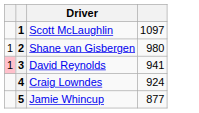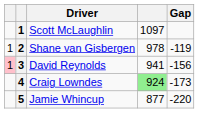 <table class="wikitable" style="font-size: 95%;">
 <tr>
 <th></th>
 <th></th>
 <th>Driver</th>
 <th></th>
+<th>Gap</th>
 </tr>
 <tr>
 <td align="left"></td>
 <th>1</th>
 <td> <a href='#'>Scott McLaughlin</a></td>
 <td align="right">1097</td>
+<td align="right"></td>
 </tr>
 <tr>
 <td align="left"> 1</td>
 <th>2</th>
 <td> <a href='#'>Shane van Gisbergen</a></td>
-<td align="right">980</td>
+<td align="right">978</td>
+<td align="right">-119</td>
 </tr>
 <tr>
 <td align="left" style="background: pink;"> 1</td>
 <th>3</th>
 <td> <a href='#'>David Reynolds</a></td>
 <td align="right">941</td>
+<td align="right">-156</td>
 </tr>
 <tr>
 <td align="left"></td>
 <th>4</th>
 <td> <a href='#'>Craig Lowndes</a></td>
-<td align="right">924</td>
+<td align="right" style="background: lightgreen;">924</td>
+<td align="right">-173</td>
 </tr>
 <tr>
 <td align="left"></td>
 <th>5</th>
 <td> <a href='#'>Jamie Whincup</a></td>
 <td align="right">877</td>
+<td align="right">-220</td>
 </tr>
 </table>
